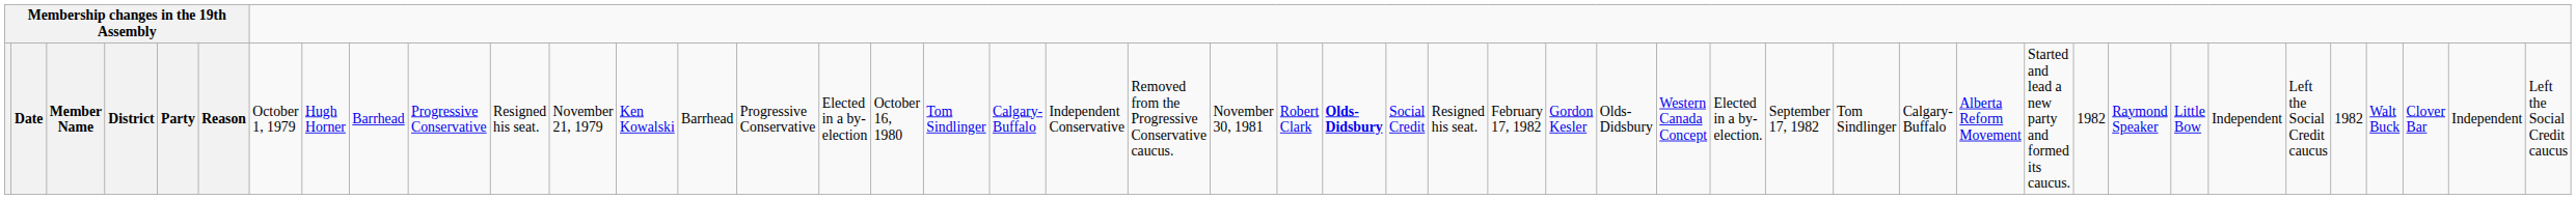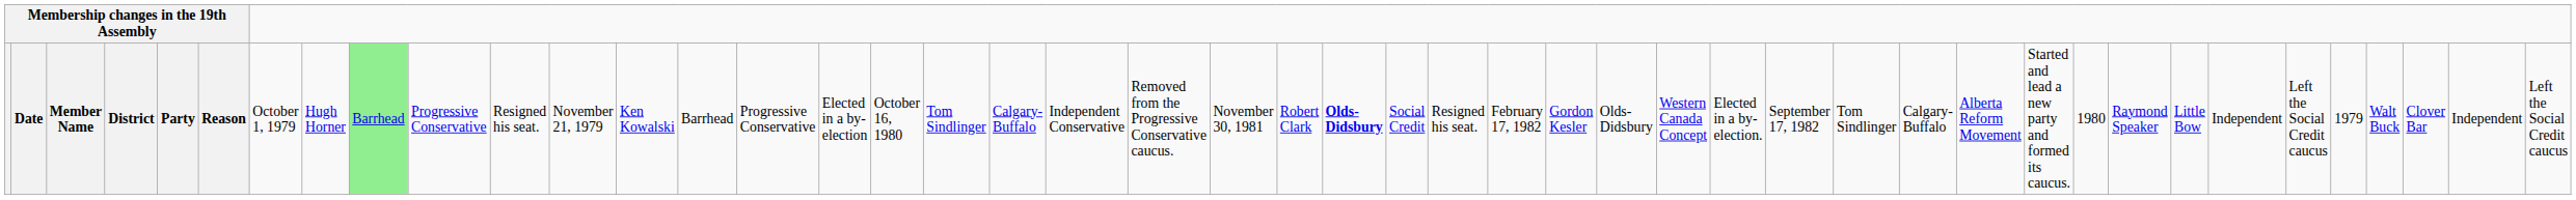 <table class="wikitable">
 <tr>
 <th colspan=6>Membership changes in the 19th Assembly</th>
 </tr>
 <tr>
 <th></th>
 <th>Date</th>
 <th>Member Name</th>
 <th>District</th>
 <th>Party</th>
 <th>Reason<br></th>
 <td>October 1, 1979</td>
 <td><a href='#'>Hugh Horner</a></td>
-<td><a href='#'>Barrhead</a></td>
+<td style="background: lightgreen;"><a href='#'>Barrhead</a></td>
 <td><a href='#'>Progressive Conservative</a></td>
 <td>Resigned his seat.<br></td>
 <td>November 21, 1979</td>
 <td><a href='#'>Ken Kowalski</a></td>
 <td>Barrhead</td>
 <td>Progressive Conservative</td>
 <td>Elected in a by-election<br></td>
 <td>October 16, 1980</td>
 <td><a href='#'>Tom Sindlinger</a></td>
 <td><a href='#'>Calgary-Buffalo</a></td>
 <td>Independent Conservative</td>
 <td>Removed from the Progressive Conservative caucus.<br></td>
 <td>November 30, 1981</td>
 <td><a href='#'>Robert Clark</a></td>
 <td><strong><a href='#'>Olds-Didsbury</a></strong></td>
 <td><a href='#'>Social Credit</a></td>
 <td>Resigned his seat.<br></td>
 <td>February 17, 1982</td>
 <td><a href='#'>Gordon Kesler</a></td>
 <td>Olds-Didsbury</td>
 <td><a href='#'>Western Canada Concept</a></td>
 <td>Elected in a by-election.<br></td>
 <td>September 17, 1982</td>
 <td>Tom Sindlinger</td>
 <td>Calgary-Buffalo</td>
 <td><a href='#'>Alberta Reform Movement</a></td>
 <td>Started and lead a new party and formed its caucus.<br></td>
-<td>1982</td>
+<td>1980</td>
 <td><a href='#'>Raymond Speaker</a></td>
 <td><a href='#'>Little Bow</a></td>
 <td>Independent</td>
 <td>Left the Social Credit caucus<br></td>
-<td>1982</td>
+<td>1979</td>
 <td><a href='#'>Walt Buck</a></td>
 <td><a href='#'>Clover Bar</a></td>
 <td>Independent</td>
 <td>Left the Social Credit caucus</td>
 </tr>
 </table>
